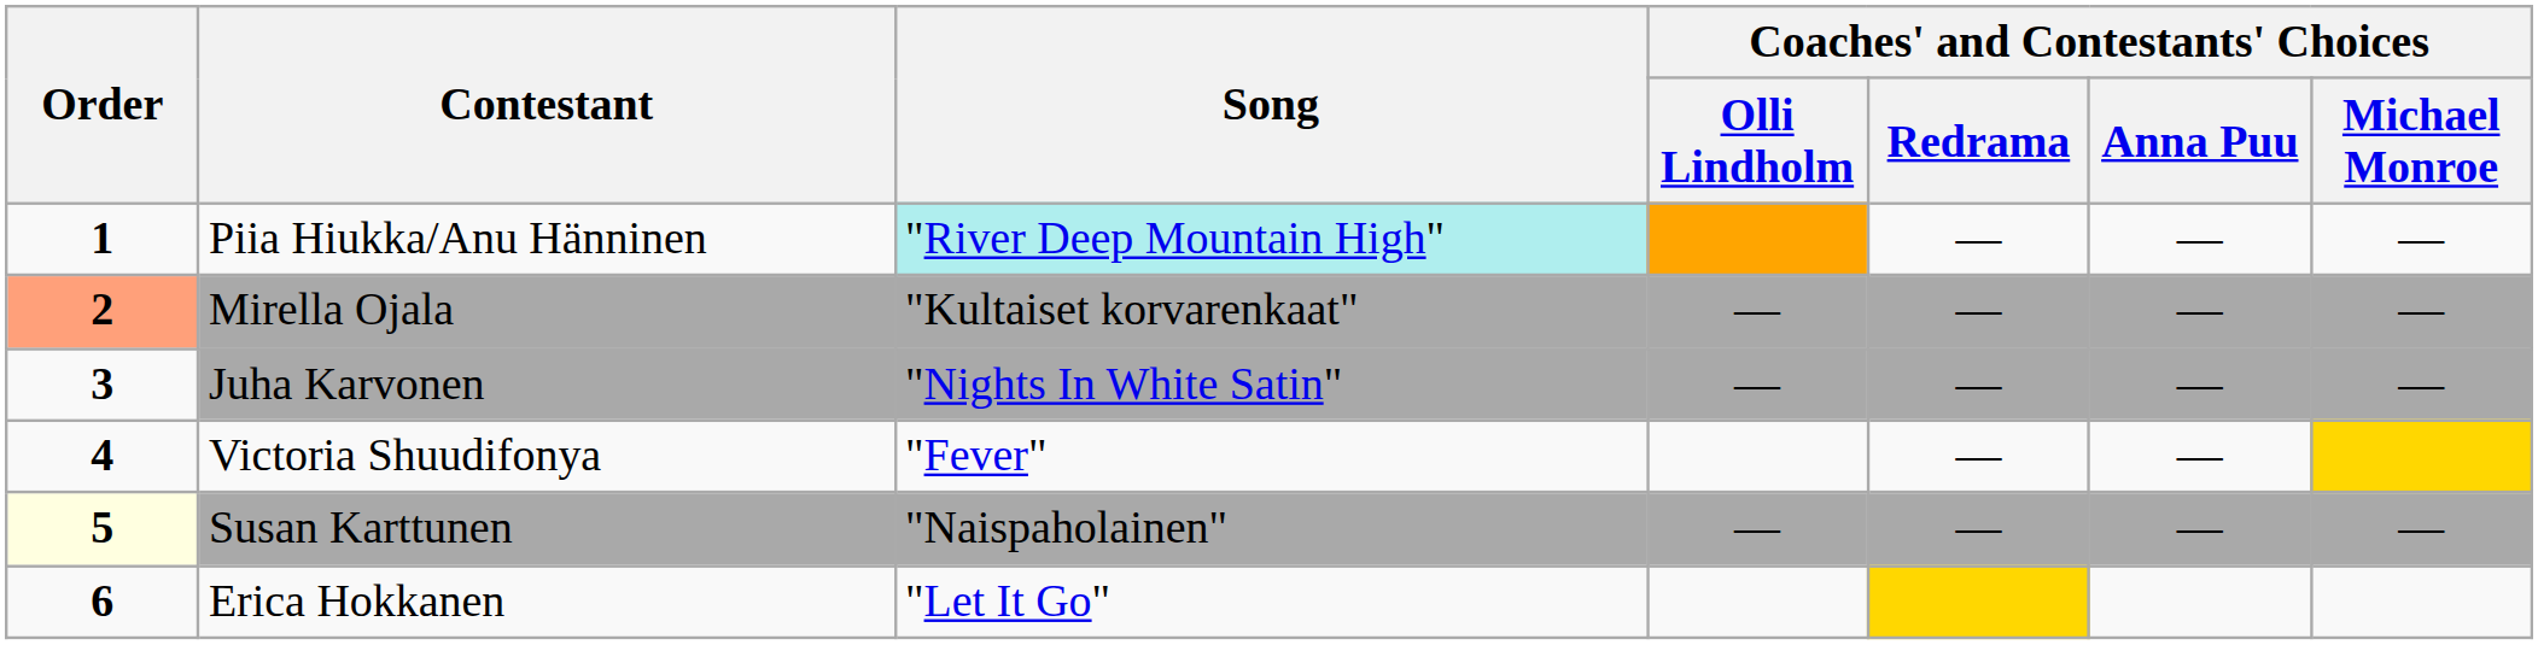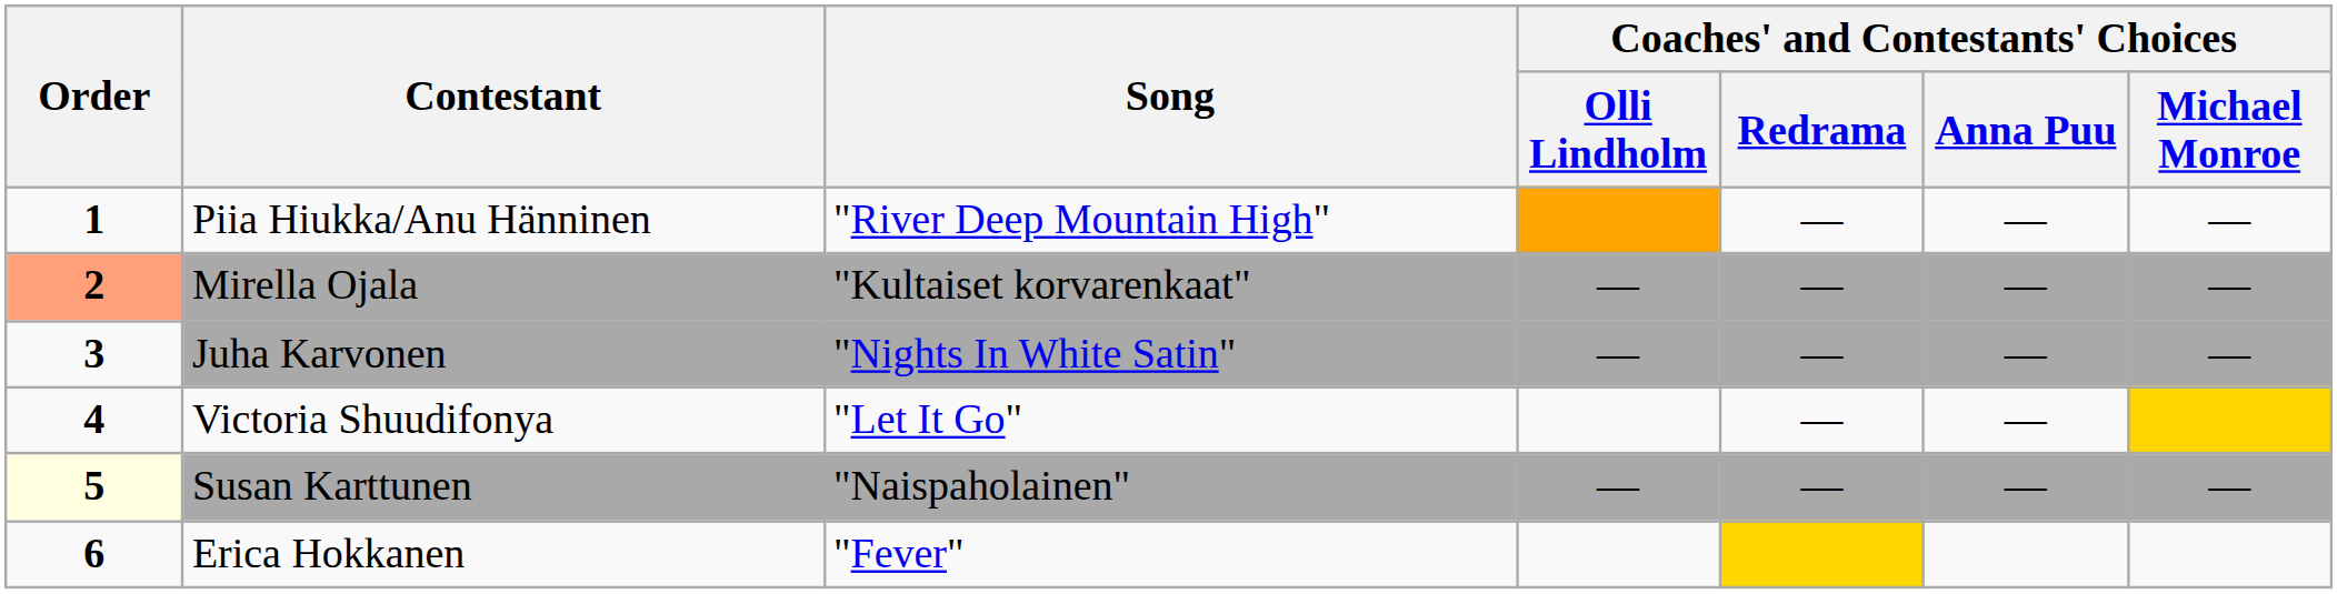 <table class="wikitable" style="width:100%;">
 <tr>
 <th rowspan=2>Order</th>
 <th rowspan=2>Contestant</th>
 <th rowspan=2>Song</th>
 <th colspan=4>Coaches' and Contestants' Choices</th>
 </tr>
 <tr>
 <th width="70"><a href='#'>Olli Lindholm</a></th>
 <th width="70"><a href='#'>Redrama</a></th>
 <th width="70"><a href='#'>Anna Puu</a></th>
 <th width="70"><a href='#'>Michael Monroe</a></th>
 </tr>
 <tr>
 <td align="center"><strong>1</strong></td>
 <td>Piia Hiukka/Anu Hänninen</td>
-<td style="background: paleturquoise;">"<a href='#'>River Deep Mountain High</a>"</td>
+<td>"<a href='#'>River Deep Mountain High</a>"</td>
 <td style="background:orange;text-align:center;"></td>
 <td align="center">—</td>
 <td align="center">—</td>
 <td align="center">—</td>
 </tr>
 <tr>
 <td align="center" style="background: lightsalmon;"><strong>2</strong></td>
 <td style="background:darkgrey;text-align:left;">Mirella Ojala</td>
 <td style="background:darkgrey;text-align:left;">"Kultaiset korvarenkaat"</td>
 <td style="background:darkgrey;text-align:center;">—</td>
 <td style="background:darkgrey;text-align:center;">—</td>
 <td style="background:darkgrey;text-align:center;">—</td>
 <td style="background:darkgrey;text-align:center;">—</td>
 </tr>
 <tr>
 <td align="center"><strong>3</strong></td>
 <td style="background:darkgrey;text-align:left;">Juha Karvonen</td>
 <td style="background:darkgrey;text-align:left;">"<a href='#'>Nights In White Satin</a>"</td>
 <td style="background:darkgrey;text-align:center;">—</td>
 <td style="background:darkgrey;text-align:center;">—</td>
 <td style="background:darkgrey;text-align:center;">—</td>
 <td style="background:darkgrey;text-align:center;">—</td>
 </tr>
 <tr>
 <td align="center"><strong>4</strong></td>
 <td>Victoria Shuudifonya</td>
-<td>"<a href='#'>Fever</a>"</td>
+<td>"<a href='#'>Let It Go</a>"</td>
 <td style=";text-align:center;"></td>
 <td align="center">—</td>
 <td align="center">—</td>
 <td style="background:gold;text-align:center;"></td>
 </tr>
 <tr>
 <td align="center" style="background: lightyellow;"><strong>5</strong></td>
 <td style="background:darkgrey;text-align:left;">Susan Karttunen</td>
 <td style="background:darkgrey;text-align:left;">"Naispaholainen"</td>
 <td style="background:darkgrey;text-align:center;">—</td>
 <td style="background:darkgrey;text-align:center;">—</td>
 <td style="background:darkgrey;text-align:center;">—</td>
 <td style="background:darkgrey;text-align:center;">—</td>
 </tr>
 <tr>
 <td align="center"><strong>6</strong></td>
 <td>Erica Hokkanen</td>
-<td>"<a href='#'>Let It Go</a>"</td>
+<td>"<a href='#'>Fever</a>"</td>
 <td style=";text-align:center;"></td>
 <td style="background:gold;text-align:center;"></td>
 <td style=";text-align:center;"></td>
 <td style=";text-align:center;"></td>
 </tr>
 </table>
